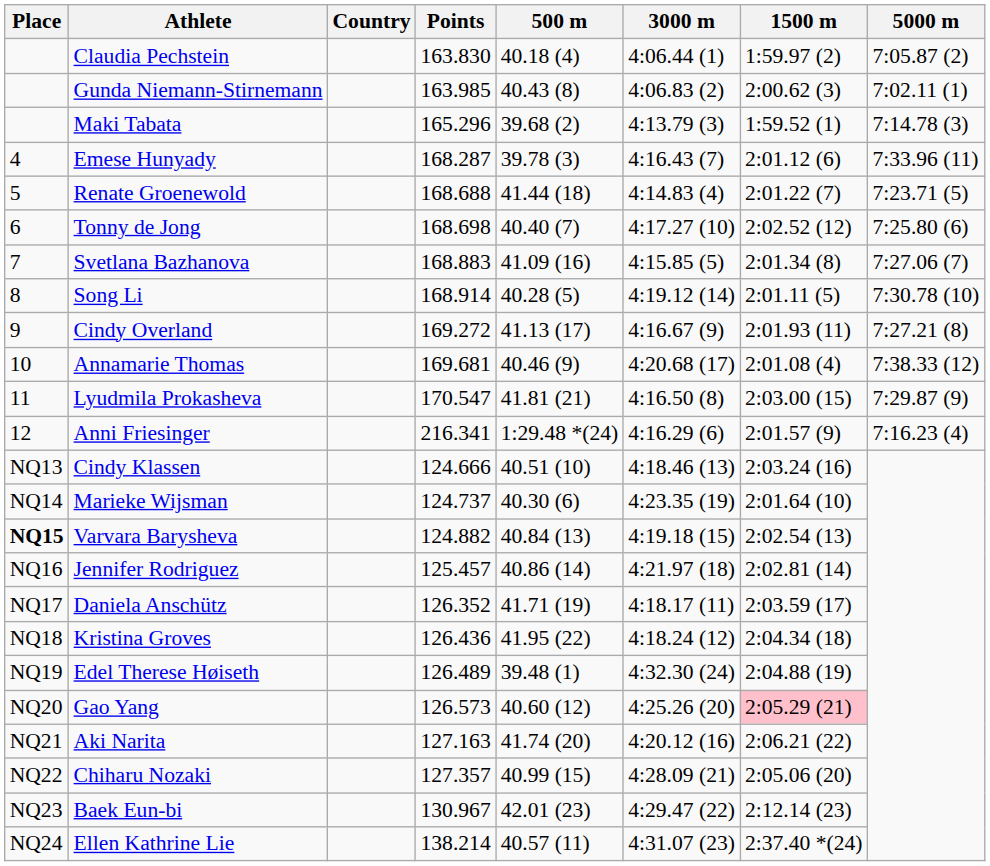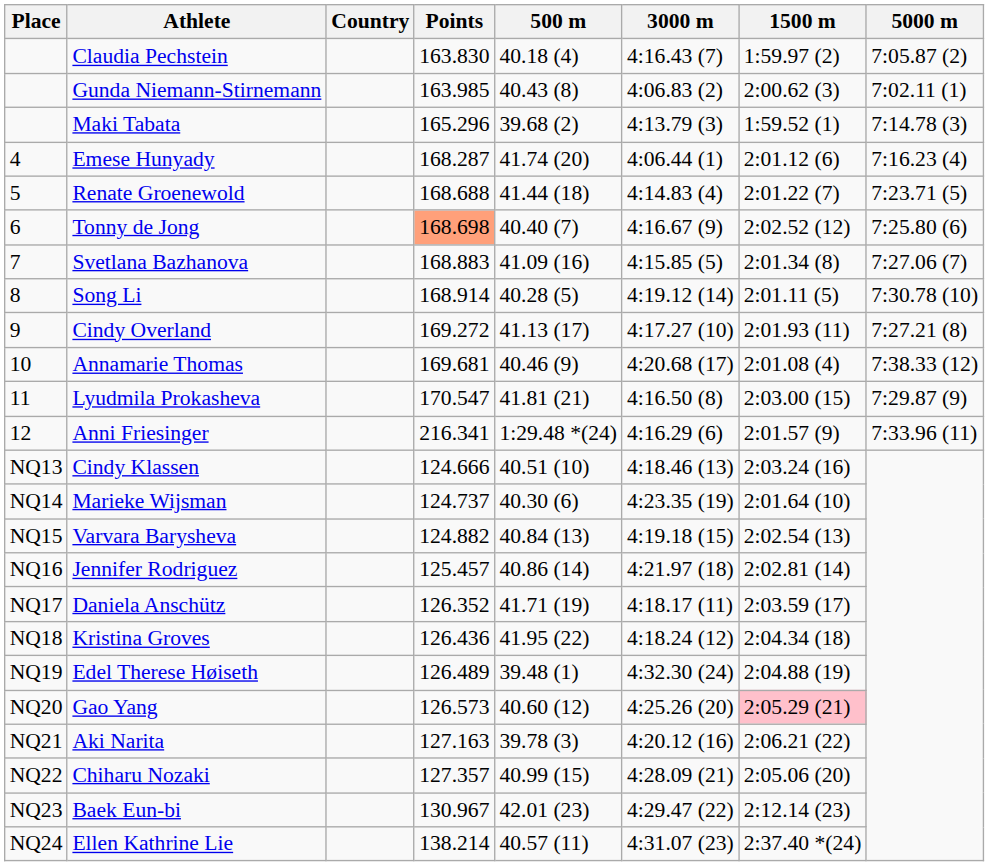 <table class="wikitable sortable">
 <tr>
 <th>Place</th>
 <th>Athlete</th>
 <th>Country</th>
 <th>Points</th>
 <th>500 m</th>
 <th>3000 m</th>
 <th>1500 m</th>
 <th>5000 m</th>
 </tr>
 <tr>
 <td></td>
 <td><a href='#'>Claudia Pechstein</a></td>
 <td></td>
 <td>163.830</td>
 <td>40.18 (4)</td>
-<td>4:06.44 (1)</td>
+<td>4:16.43 (7)</td>
 <td>1:59.97 (2)</td>
 <td>7:05.87 (2)</td>
 </tr>
 <tr>
 <td></td>
 <td><a href='#'>Gunda Niemann-Stirnemann</a></td>
 <td></td>
 <td>163.985</td>
 <td>40.43 (8)</td>
 <td>4:06.83 (2)</td>
 <td>2:00.62 (3)</td>
 <td>7:02.11 (1)</td>
 </tr>
 <tr>
 <td></td>
 <td><a href='#'>Maki Tabata</a></td>
 <td></td>
 <td>165.296</td>
 <td>39.68 (2)</td>
 <td>4:13.79 (3)</td>
 <td>1:59.52 (1)</td>
 <td>7:14.78 (3)</td>
 </tr>
 <tr>
 <td>4</td>
 <td><a href='#'>Emese Hunyady</a></td>
 <td></td>
 <td>168.287</td>
-<td>39.78 (3)</td>
-<td>4:16.43 (7)</td>
+<td>41.74 (20)</td>
+<td>4:06.44 (1)</td>
 <td>2:01.12 (6)</td>
-<td>7:33.96 (11)</td>
+<td>7:16.23 (4)</td>
 </tr>
 <tr>
 <td>5</td>
 <td><a href='#'>Renate Groenewold</a></td>
 <td></td>
 <td>168.688</td>
 <td>41.44 (18)</td>
 <td>4:14.83 (4)</td>
 <td>2:01.22 (7)</td>
 <td>7:23.71 (5)</td>
 </tr>
 <tr>
 <td>6</td>
 <td><a href='#'>Tonny de Jong</a></td>
 <td></td>
-<td>168.698</td>
+<td style="background: lightsalmon;">168.698</td>
 <td>40.40 (7)</td>
-<td>4:17.27 (10)</td>
+<td>4:16.67 (9)</td>
 <td>2:02.52 (12)</td>
 <td>7:25.80 (6)</td>
 </tr>
 <tr>
 <td>7</td>
 <td><a href='#'>Svetlana Bazhanova</a></td>
 <td></td>
 <td>168.883</td>
 <td>41.09 (16)</td>
 <td>4:15.85 (5)</td>
 <td>2:01.34 (8)</td>
 <td>7:27.06 (7)</td>
 </tr>
 <tr>
 <td>8</td>
 <td><a href='#'>Song Li</a></td>
 <td></td>
 <td>168.914</td>
 <td>40.28 (5)</td>
 <td>4:19.12 (14)</td>
 <td>2:01.11 (5)</td>
 <td>7:30.78 (10)</td>
 </tr>
 <tr>
 <td>9</td>
 <td><a href='#'>Cindy Overland</a></td>
 <td></td>
 <td>169.272</td>
 <td>41.13 (17)</td>
-<td>4:16.67 (9)</td>
+<td>4:17.27 (10)</td>
 <td>2:01.93 (11)</td>
 <td>7:27.21 (8)</td>
 </tr>
 <tr>
 <td>10</td>
 <td><a href='#'>Annamarie Thomas</a></td>
 <td></td>
 <td>169.681</td>
 <td>40.46 (9)</td>
 <td>4:20.68 (17)</td>
 <td>2:01.08 (4)</td>
 <td>7:38.33 (12)</td>
 </tr>
 <tr>
 <td>11</td>
 <td><a href='#'>Lyudmila Prokasheva</a></td>
 <td></td>
 <td>170.547</td>
 <td>41.81 (21)</td>
 <td>4:16.50 (8)</td>
 <td>2:03.00 (15)</td>
 <td>7:29.87 (9)</td>
 </tr>
 <tr>
 <td>12</td>
 <td><a href='#'>Anni Friesinger</a></td>
 <td></td>
 <td>216.341</td>
 <td>1:29.48 *(24)</td>
 <td>4:16.29 (6)</td>
 <td>2:01.57 (9)</td>
-<td>7:16.23 (4)</td>
+<td>7:33.96 (11)</td>
 </tr>
 <tr>
 <td>NQ13</td>
 <td><a href='#'>Cindy Klassen</a></td>
 <td></td>
 <td>124.666</td>
 <td>40.51 (10)</td>
 <td>4:18.46 (13)</td>
 <td>2:03.24 (16)</td>
 </tr>
 <tr>
 <td>NQ14</td>
 <td><a href='#'>Marieke Wijsman</a></td>
 <td></td>
 <td>124.737</td>
 <td>40.30 (6)</td>
 <td>4:23.35 (19)</td>
 <td>2:01.64 (10)</td>
 </tr>
 <tr>
-<td><strong>NQ15</strong></td>
+<td>NQ15</td>
 <td><a href='#'>Varvara Barysheva</a></td>
 <td></td>
 <td>124.882</td>
 <td>40.84 (13)</td>
 <td>4:19.18 (15)</td>
 <td>2:02.54 (13)</td>
 </tr>
 <tr>
 <td>NQ16</td>
 <td><a href='#'>Jennifer Rodriguez</a></td>
 <td></td>
 <td>125.457</td>
 <td>40.86 (14)</td>
 <td>4:21.97 (18)</td>
 <td>2:02.81 (14)</td>
 </tr>
 <tr>
 <td>NQ17</td>
 <td><a href='#'>Daniela Anschütz</a></td>
 <td></td>
 <td>126.352</td>
 <td>41.71 (19)</td>
 <td>4:18.17 (11)</td>
 <td>2:03.59 (17)</td>
 </tr>
 <tr>
 <td>NQ18</td>
 <td><a href='#'>Kristina Groves</a></td>
 <td></td>
 <td>126.436</td>
 <td>41.95 (22)</td>
 <td>4:18.24 (12)</td>
 <td>2:04.34 (18)</td>
 </tr>
 <tr>
 <td>NQ19</td>
 <td><a href='#'>Edel Therese Høiseth</a></td>
 <td></td>
 <td>126.489</td>
 <td>39.48 (1)</td>
 <td>4:32.30 (24)</td>
 <td>2:04.88 (19)</td>
 </tr>
 <tr>
 <td>NQ20</td>
 <td><a href='#'>Gao Yang</a></td>
 <td></td>
 <td>126.573</td>
 <td>40.60 (12)</td>
 <td>4:25.26 (20)</td>
 <td style="background: pink;">2:05.29 (21)</td>
 </tr>
 <tr>
 <td>NQ21</td>
 <td><a href='#'>Aki Narita</a></td>
 <td></td>
 <td>127.163</td>
-<td>41.74 (20)</td>
+<td>39.78 (3)</td>
 <td>4:20.12 (16)</td>
 <td>2:06.21 (22)</td>
 </tr>
 <tr>
 <td>NQ22</td>
 <td><a href='#'>Chiharu Nozaki</a></td>
 <td></td>
 <td>127.357</td>
 <td>40.99 (15)</td>
 <td>4:28.09 (21)</td>
 <td>2:05.06 (20)</td>
 </tr>
 <tr>
 <td>NQ23</td>
 <td><a href='#'>Baek Eun-bi</a></td>
 <td></td>
 <td>130.967</td>
 <td>42.01 (23)</td>
 <td>4:29.47 (22)</td>
 <td>2:12.14 (23)</td>
 </tr>
 <tr>
 <td>NQ24</td>
 <td><a href='#'>Ellen Kathrine Lie</a></td>
 <td></td>
 <td>138.214</td>
 <td>40.57 (11)</td>
 <td>4:31.07 (23)</td>
 <td>2:37.40 *(24)</td>
 </tr>
 </table>
